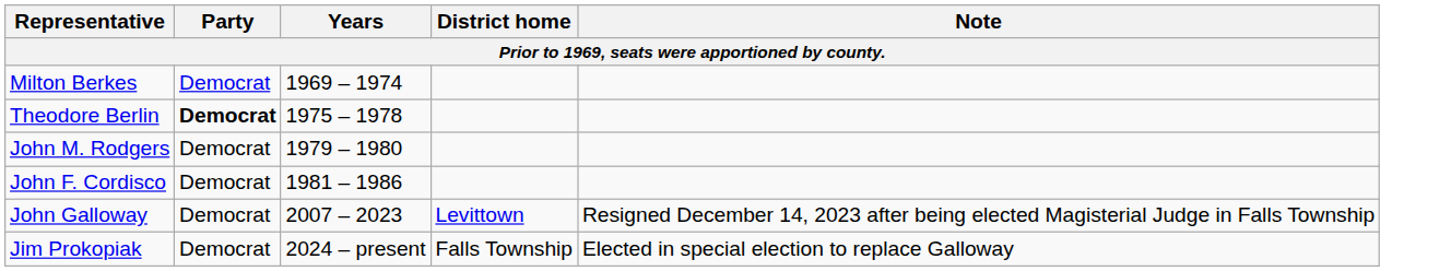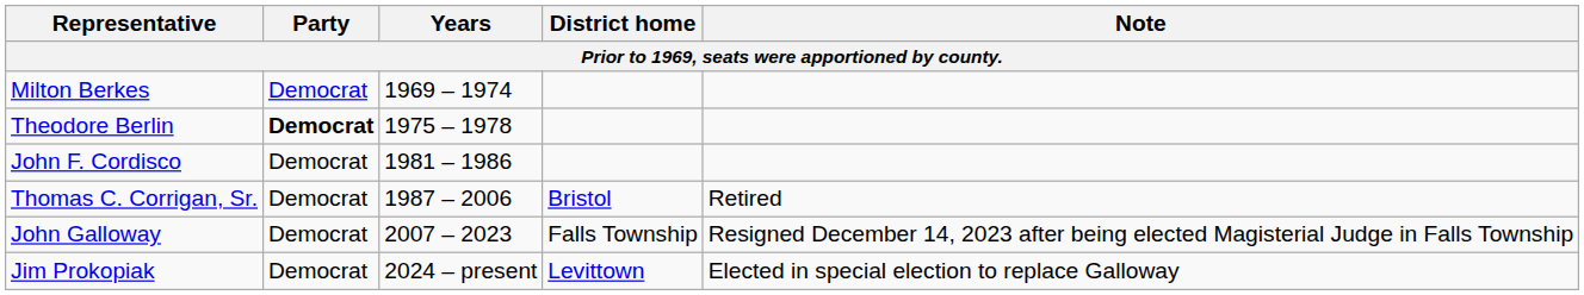 <table class=wikitable>
 <tr valign=bottom>
 <th>Representative</th>
 <th>Party</th>
 <th>Years</th>
 <th>District home</th>
 <th>Note</th>
 </tr>
 <tr>
 <th colspan=5 style="font-size: 80%;"><em>Prior to 1969, seats were apportioned by county.</em></th>
 </tr>
 <tr>
 <td><a href='#'>Milton Berkes</a></td>
 <td><a href='#'>Democrat</a></td>
 <td>1969 – 1974</td>
 <td></td>
 <td></td>
 </tr>
 <tr>
 <td><a href='#'>Theodore Berlin</a></td>
 <td><strong>Democrat</strong></td>
 <td>1975 – 1978</td>
 <td></td>
 <td></td>
 </tr>
 <tr>
-<td><a href='#'>John M. Rodgers</a></td>
-<td>Democrat</td>
-<td>1979 – 1980</td>
-<td></td>
-<td></td>
-</tr>
-<tr>
 <td><a href='#'>John F. Cordisco</a></td>
 <td>Democrat</td>
 <td>1981 – 1986</td>
 <td></td>
 <td></td>
 </tr>
 <tr>
+<td><a href='#'>Thomas C. Corrigan, Sr.</a></td>
+<td>Democrat</td>
+<td>1987 – 2006</td>
+<td><a href='#'>Bristol</a></td>
+<td>Retired</td>
+</tr>
+<tr>
 <td><a href='#'>John Galloway</a></td>
 <td>Democrat</td>
 <td>2007 – 2023</td>
-<td><a href='#'>Levittown</a></td>
+<td>Falls Township</td>
 <td>Resigned December 14, 2023 after being elected Magisterial Judge in Falls Township</td>
 </tr>
 <tr>
 <td><a href='#'>Jim Prokopiak</a></td>
 <td>Democrat</td>
 <td>2024 – present</td>
-<td>Falls Township</td>
+<td><a href='#'>Levittown</a></td>
 <td>Elected in special election to replace Galloway</td>
 </tr>
 </table>
